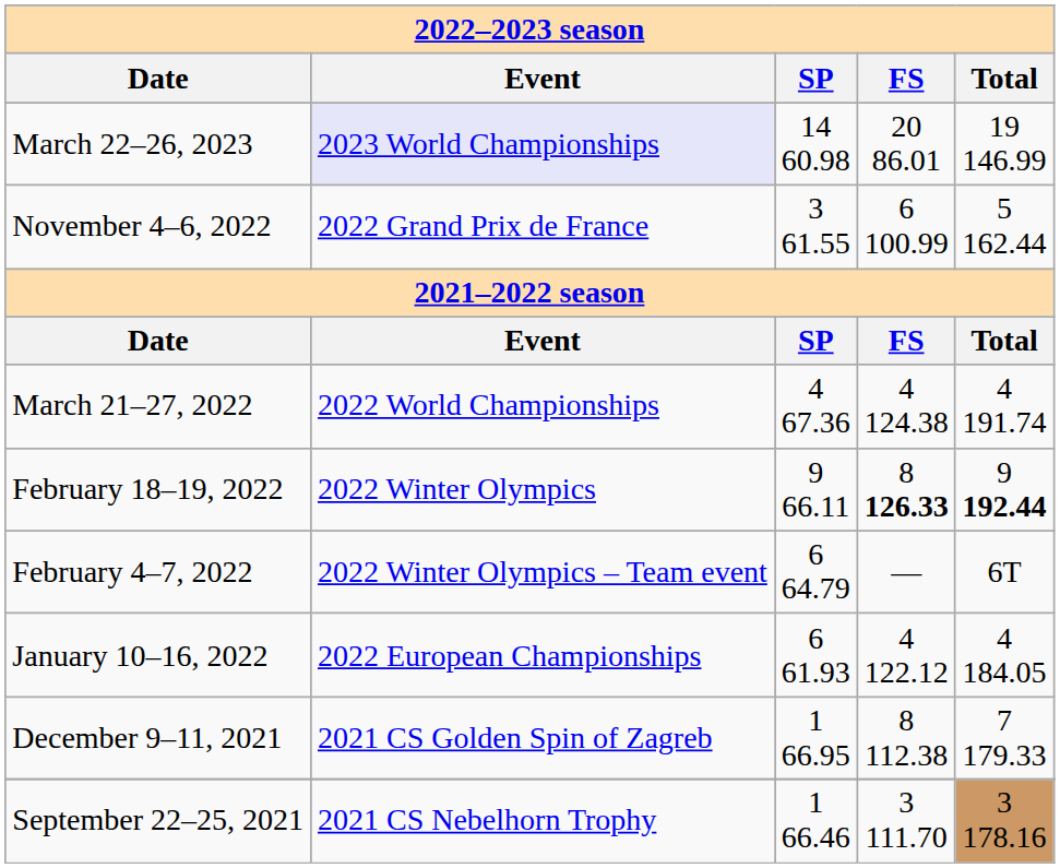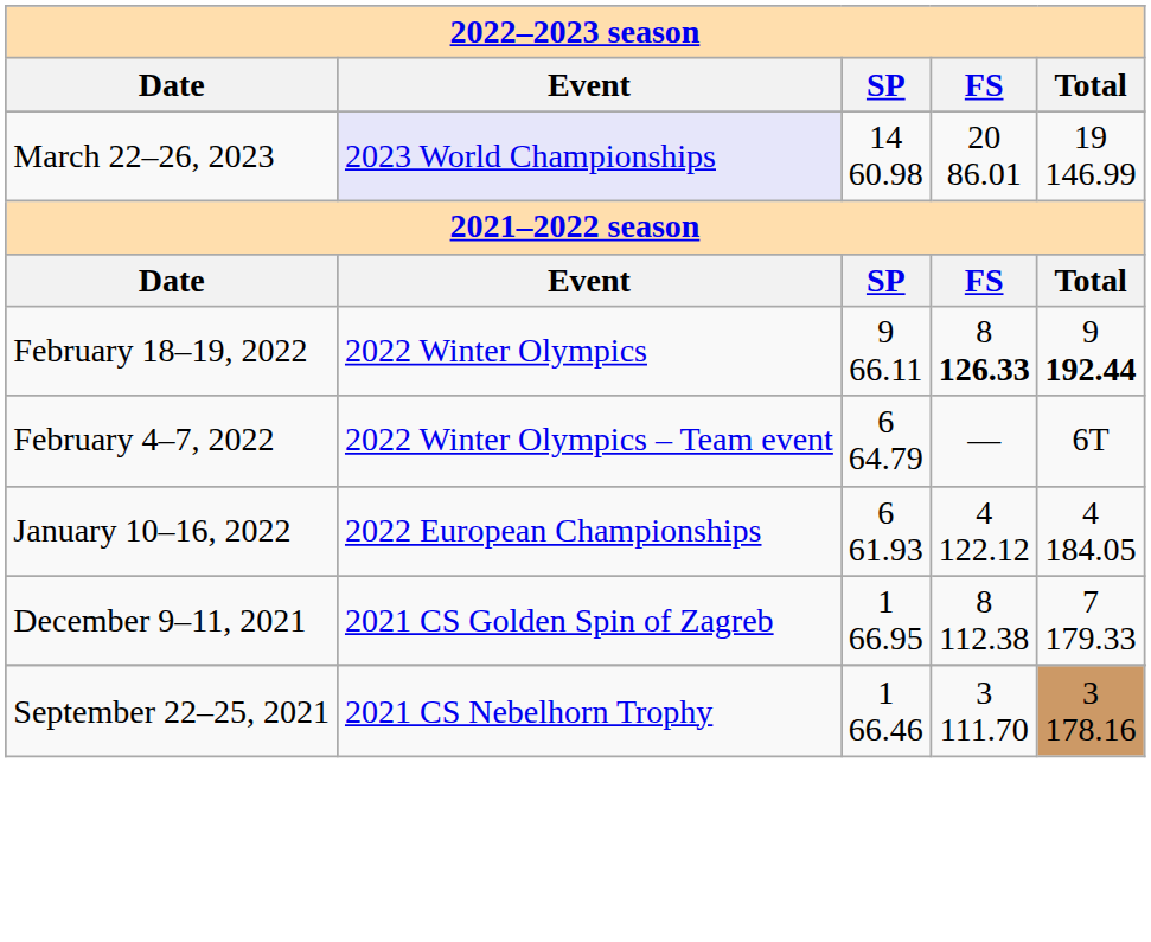 <table class="wikitable">
 <tr>
 <td style="background-color: #ffdead; " colspan=5 align=center><a href='#'><strong>2022–2023 season</strong></a></td>
 </tr>
 <tr>
 <th>Date</th>
 <th>Event</th>
 <th><a href='#'>SP</a></th>
 <th><a href='#'>FS</a></th>
 <th>Total</th>
 </tr>
 <tr>
 <td>March 22–26, 2023</td>
 <td style="background: lavender;"><a href='#'>2023 World Championships</a></td>
 <td align=center>14 <br> 60.98</td>
 <td align=center>20 <br> 86.01</td>
 <td align=center>19 <br> 146.99</td>
 </tr>
 <tr>
-<td>November 4–6, 2022</td>
-<td><a href='#'>2022 Grand Prix de France</a></td>
-<td align=center>3 <br> 61.55</td>
-<td align=center>6 <br> 100.99</td>
-<td align=center>5 <br> 162.44</td>
-</tr>
-<tr>
 <td style="background-color: #ffdead; " colspan=5 align=center><a href='#'><strong>2021–2022 season</strong></a></td>
 </tr>
 <tr>
 <th>Date</th>
 <th>Event</th>
 <th><a href='#'>SP</a></th>
 <th><a href='#'>FS</a></th>
 <th>Total</th>
-</tr>
-<tr>
-<td>March 21–27, 2022</td>
-<td><a href='#'>2022 World Championships</a></td>
-<td align=center>4 <br> 67.36</td>
-<td align=center>4 <br> 124.38</td>
-<td align=center>4 <br> 191.74</td>
 </tr>
 <tr>
 <td>February 18–19, 2022</td>
 <td><a href='#'>2022 Winter Olympics</a></td>
 <td align=center>9 <br> 66.11</td>
 <td align=center>8 <br> <strong>126.33</strong></td>
 <td align=center>9 <br> <strong>192.44</strong></td>
 </tr>
 <tr>
 <td>February 4–7, 2022</td>
 <td><a href='#'>2022 Winter Olympics – Team event</a></td>
 <td align=center>6 <br> 64.79</td>
 <td align=center>—</td>
 <td align=center>6T</td>
 </tr>
 <tr>
 <td>January 10–16, 2022</td>
 <td><a href='#'>2022 European Championships</a></td>
 <td align=center>6 <br> 61.93</td>
 <td align=center>4 <br> 122.12</td>
 <td align=center>4 <br> 184.05</td>
 </tr>
 <tr>
 <td>December 9–11, 2021</td>
 <td><a href='#'>2021 CS Golden Spin of Zagreb</a></td>
 <td align=center>1 <br> 66.95</td>
 <td align=center>8 <br> 112.38</td>
 <td align=center>7 <br> 179.33</td>
 </tr>
 <tr>
 </tr>
 <tr>
 <td>September 22–25, 2021</td>
 <td><a href='#'>2021 CS Nebelhorn Trophy</a></td>
 <td align=center>1 <br> 66.46</td>
 <td align=center>3 <br> 111.70</td>
 <td align=center bgcolor=cc9966>3 <br> 178.16</td>
 </tr>
 </table>
